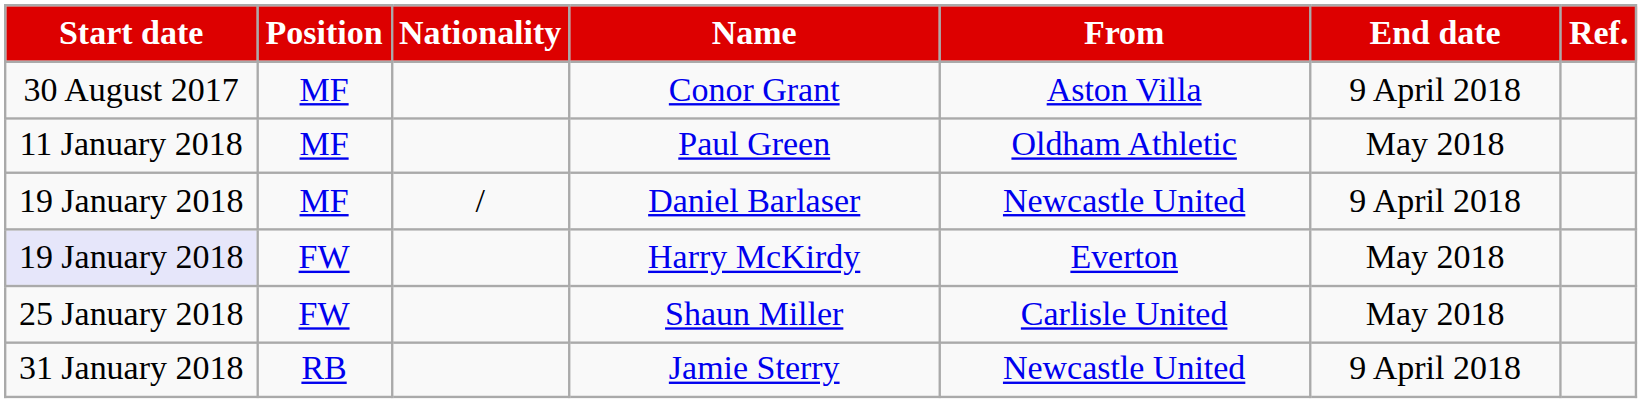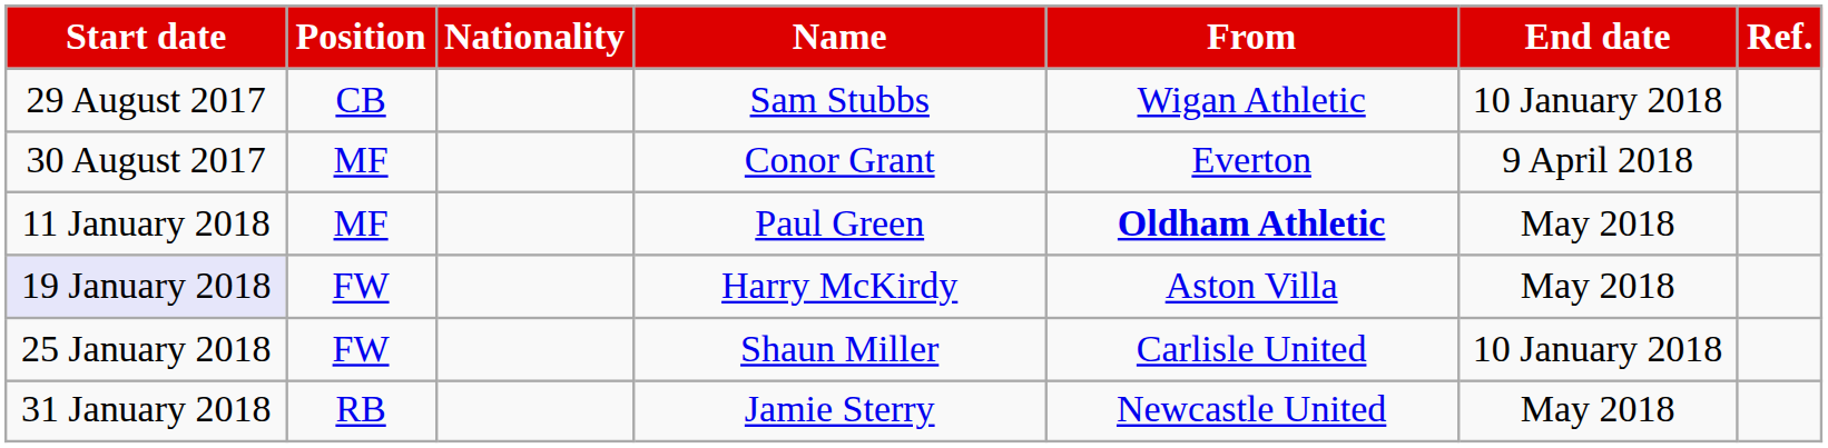 <table class="wikitable"  style="text-align:center; font-size:90%; ">
 <tr>
 <th style="background:#DD0000; color:#FFFFFF; width:100px;">Start date</th>
 <th style="background:#DD0000; color:#FFFFFF; width:50px;">Position</th>
 <th style="background:#DD0000; color:#FFFFFF; width:50px;">Nationality</th>
 <th style="background:#DD0000; color:#FFFFFF; width:150px;">Name</th>
 <th style="background:#DD0000; color:#FFFFFF; width:150px;">From</th>
 <th style="background:#DD0000; color:#FFFFFF; width:100px;">End date</th>
 <th style="background:#DD0000; color:#FFFFFF; width:25px;">Ref.</th>
 </tr>
 <tr>
+<td>29 August 2017</td>
+<td><a href='#'>CB</a></td>
+<td></td>
+<td><a href='#'>Sam Stubbs</a></td>
+<td><a href='#'>Wigan Athletic</a></td>
+<td>10 January 2018</td>
+<td></td>
+</tr>
+<tr>
 <td>30 August 2017</td>
 <td><a href='#'>MF</a></td>
 <td></td>
 <td><a href='#'>Conor Grant</a></td>
-<td><a href='#'>Aston Villa</a></td>
+<td><a href='#'>Everton</a></td>
 <td>9 April 2018</td>
 <td></td>
 </tr>
 <tr>
 <td>11 January 2018</td>
 <td><a href='#'>MF</a></td>
 <td></td>
 <td><a href='#'>Paul Green</a></td>
-<td><a href='#'>Oldham Athletic</a></td>
+<td><strong><a href='#'>Oldham Athletic</a></strong></td>
 <td>May 2018</td>
-<td></td>
-</tr>
-<tr>
-<td>19 January 2018</td>
-<td><a href='#'>MF</a></td>
-<td>/</td>
-<td><a href='#'>Daniel Barlaser</a></td>
-<td><a href='#'>Newcastle United</a></td>
-<td>9 April 2018</td>
 <td></td>
 </tr>
 <tr>
 <td style="background: lavender;">19 January 2018</td>
 <td><a href='#'>FW</a></td>
 <td></td>
 <td><a href='#'>Harry McKirdy</a></td>
-<td><a href='#'>Everton</a></td>
+<td><a href='#'>Aston Villa</a></td>
 <td>May 2018</td>
 <td></td>
 </tr>
 <tr>
 <td>25 January 2018</td>
 <td><a href='#'>FW</a></td>
 <td></td>
 <td><a href='#'>Shaun Miller</a></td>
 <td><a href='#'>Carlisle United</a></td>
-<td>May 2018</td>
+<td>10 January 2018</td>
 <td></td>
 </tr>
 <tr>
 <td>31 January 2018</td>
 <td><a href='#'>RB</a></td>
 <td></td>
 <td><a href='#'>Jamie Sterry</a></td>
 <td><a href='#'>Newcastle United</a></td>
-<td>9 April 2018</td>
+<td>May 2018</td>
 <td></td>
 </tr>
 </table>
